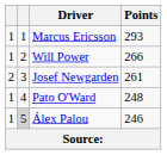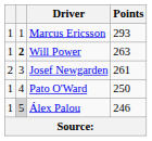 <table class="wikitable" style="font-size: 95%;">
 <tr>
 <th scope="col"></th>
 <th scope="col"></th>
 <th scope="col">Driver</th>
 <th scope="col">Points</th>
 </tr>
 <tr>
 <td align="left"> 1</td>
 <td align="center">1</td>
 <td> <a href='#'>Marcus Ericsson</a></td>
 <td align="left">293</td>
 </tr>
 <tr>
 <td align="left"> 1</td>
-<td align="center">2</td>
+<td align="center"><strong>2</strong></td>
 <td> <a href='#'>Will Power</a></td>
-<td align="left">266</td>
+<td align="left">263</td>
 </tr>
 <tr>
 <td align="left"> 2</td>
 <td align="center">3</td>
 <td> <a href='#'>Josef Newgarden</a></td>
 <td align="left">261</td>
 </tr>
 <tr>
 <td align="left"> 1</td>
 <td align="center">4</td>
 <td> <a href='#'>Pato O'Ward</a></td>
-<td align="left">248</td>
+<td align="left">250</td>
 </tr>
 <tr>
 <td align="left"> 1</td>
 <td align="center" style="background: lightgrey;">5</td>
 <td> <a href='#'>Álex Palou</a></td>
 <td align="left">246</td>
 </tr>
 <tr>
 <th colspan=4>Source:</th>
 </tr>
 </table>
